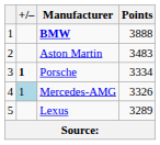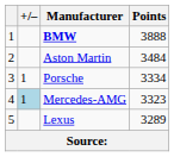 <table class="wikitable" style="font-size: 95%;">
 <tr>
 <th scope="col"></th>
 <th scope="col">+/–</th>
 <th scope="col">Manufacturer</th>
 <th scope="col">Points</th>
 </tr>
 <tr>
 <td align=center>1</td>
 <td align="left"></td>
 <td><strong> <a href='#'>BMW</a></strong></td>
 <td align=right>3888</td>
 </tr>
 <tr>
 <td align=center>2</td>
 <td align="left"></td>
 <td> <a href='#'>Aston Martin</a></td>
-<td align=right>3483</td>
+<td align=right>3484</td>
 </tr>
 <tr>
 <td align=center>3</td>
-<td align="left"><strong> 1</strong></td>
+<td align="left"> 1</td>
 <td> <a href='#'>Porsche</a></td>
 <td align=right>3334</td>
 </tr>
 <tr>
 <td align=center>4</td>
 <td align="left" style="background: lightblue;"> 1</td>
 <td> <a href='#'>Mercedes-AMG</a></td>
-<td align=right>3326</td>
+<td align=right>3323</td>
 </tr>
 <tr>
 <td align=center>5</td>
 <td align="left"></td>
 <td> <a href='#'>Lexus</a></td>
 <td align=right>3289</td>
 </tr>
 <tr>
 <th colspan=5>Source:</th>
 </tr>
 </table>
